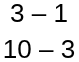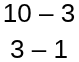 <table style="text-align:center">
 <tr>
 <th width=200></th>
 <th width=100></th>
 <th width=200></th>
 </tr>
 <tr>
 <td align=right><strong></strong></td>
-<td>3 – 1</td>
+<td>10 – 3</td>
 <td align=left></td>
 </tr>
 <tr>
 <td align=right><strong></strong></td>
-<td>10 – 3</td>
+<td>3 – 1</td>
 <td align=left></td>
 </tr>
 </table>
